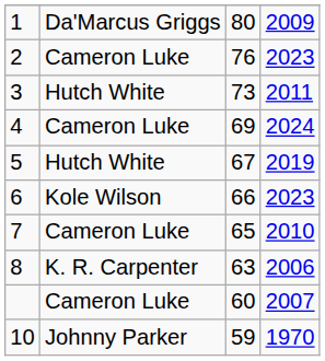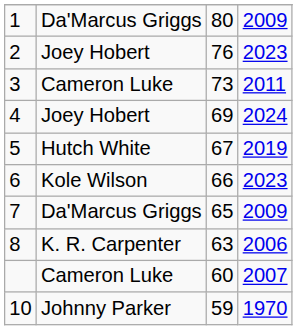 <table class="wikitable">
 <tr>
 </tr>
 <tr>
 <td>1</td>
 <td>Da'Marcus Griggs</td>
 <td>80</td>
 <td><a href='#'>2009</a></td>
 </tr>
 <tr>
 <td>2</td>
-<td>Cameron Luke</td>
+<td>Joey Hobert</td>
 <td>76</td>
 <td><a href='#'>2023</a></td>
 </tr>
 <tr>
 <td>3</td>
-<td>Hutch White</td>
+<td>Cameron Luke</td>
 <td>73</td>
 <td><a href='#'>2011</a></td>
 </tr>
 <tr>
 <td>4</td>
-<td>Cameron Luke</td>
+<td>Joey Hobert</td>
 <td>69</td>
 <td><a href='#'>2024</a></td>
 </tr>
 <tr>
 <td>5</td>
 <td>Hutch White</td>
 <td>67</td>
 <td><a href='#'>2019</a></td>
 </tr>
 <tr>
 <td>6</td>
 <td>Kole Wilson</td>
 <td>66</td>
 <td><a href='#'>2023</a></td>
 </tr>
 <tr>
 <td>7</td>
-<td>Cameron Luke</td>
+<td>Da'Marcus Griggs</td>
 <td>65</td>
-<td><a href='#'>2010</a></td>
+<td><a href='#'>2009</a></td>
 </tr>
 <tr>
 <td>8</td>
 <td>K. R. Carpenter</td>
 <td>63</td>
 <td><a href='#'>2006</a></td>
 </tr>
 <tr>
 <td></td>
 <td>Cameron Luke</td>
 <td>60</td>
 <td><a href='#'>2007</a></td>
 </tr>
 <tr>
 <td>10</td>
 <td>Johnny Parker</td>
 <td>59</td>
 <td><a href='#'>1970</a></td>
 </tr>
 </table>
